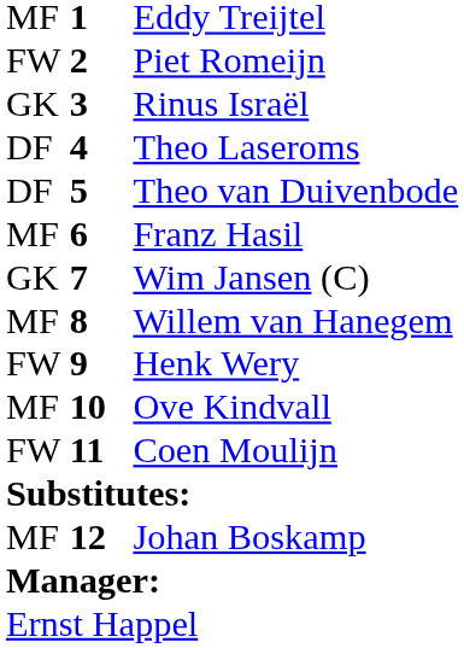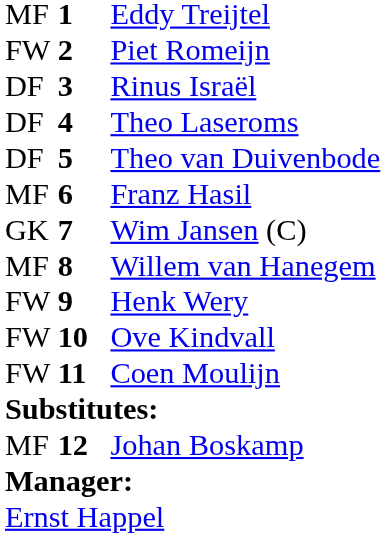 <table style="font-size:90%" cellspacing="0" cellpadding="0" align=center>
 <tr>
 <td colspan="4"></td>
 </tr>
 <tr>
 <th width=25></th>
 <th width=25></th>
 </tr>
 <tr>
 <td>MF</td>
 <td><strong>1</strong></td>
 <td> <a href='#'>Eddy Treijtel</a></td>
 </tr>
 <tr>
 <td>FW</td>
 <td><strong>2</strong></td>
 <td> <a href='#'>Piet Romeijn</a></td>
 </tr>
 <tr>
-<td>GK</td>
+<td>DF</td>
 <td><strong>3</strong></td>
 <td> <a href='#'>Rinus Israël</a></td>
 </tr>
 <tr>
 <td>DF</td>
 <td><strong>4</strong></td>
 <td> <a href='#'>Theo Laseroms</a></td>
 </tr>
 <tr>
 <td>DF</td>
 <td><strong>5</strong></td>
 <td> <a href='#'>Theo van Duivenbode</a></td>
 </tr>
 <tr>
 <td>MF</td>
 <td><strong>6</strong></td>
 <td> <a href='#'>Franz Hasil</a></td>
 </tr>
 <tr>
 <td>GK</td>
 <td><strong>7</strong></td>
 <td> <a href='#'>Wim Jansen</a> (C)</td>
 </tr>
 <tr>
 <td>MF</td>
 <td><strong>8</strong></td>
 <td> <a href='#'>Willem van Hanegem</a></td>
 <td></td>
 <td></td>
 </tr>
 <tr>
 <td>FW</td>
 <td><strong>9</strong></td>
 <td> <a href='#'>Henk Wery</a></td>
 </tr>
 <tr>
-<td>MF</td>
+<td>FW</td>
 <td><strong>10</strong></td>
 <td> <a href='#'>Ove Kindvall</a></td>
 </tr>
 <tr>
 <td>FW</td>
 <td><strong>11</strong></td>
 <td> <a href='#'>Coen Moulijn</a></td>
 </tr>
 <tr>
 <td colspan=3><strong>Substitutes:</strong></td>
 </tr>
 <tr>
 <td>MF</td>
 <td><strong>12</strong></td>
 <td> <a href='#'>Johan Boskamp</a></td>
 <td></td>
 <td></td>
 </tr>
 <tr>
 <td colspan=3><strong>Manager:</strong></td>
 </tr>
 <tr>
 <td colspan=4> <a href='#'>Ernst Happel</a></td>
 </tr>
 </table>
